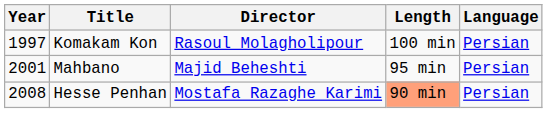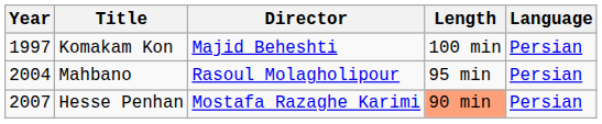 <table class="wikitable sortable">
 <tr>
 <th>Year</th>
 <th>Title</th>
 <th>Director</th>
 <th>Length</th>
 <th>Language</th>
 </tr>
 <tr>
 <td>1997</td>
 <td>Komakam Kon</td>
-<td><a href='#'>Rasoul Molagholipour</a></td>
+<td><a href='#'>Majid Beheshti</a></td>
 <td>100 min</td>
 <td><a href='#'>Persian</a></td>
 </tr>
 <tr>
-<td>2001</td>
+<td>2004</td>
 <td>Mahbano</td>
-<td><a href='#'>Majid Beheshti</a></td>
+<td><a href='#'>Rasoul Molagholipour</a></td>
 <td>95 min</td>
 <td><a href='#'>Persian</a></td>
 </tr>
 <tr>
-<td>2008</td>
+<td>2007</td>
 <td>Hesse Penhan</td>
 <td><a href='#'>Mostafa Razaghe Karimi</a></td>
 <td style="background: lightsalmon;">90 min</td>
 <td><a href='#'>Persian</a></td>
 </tr>
 </table>
